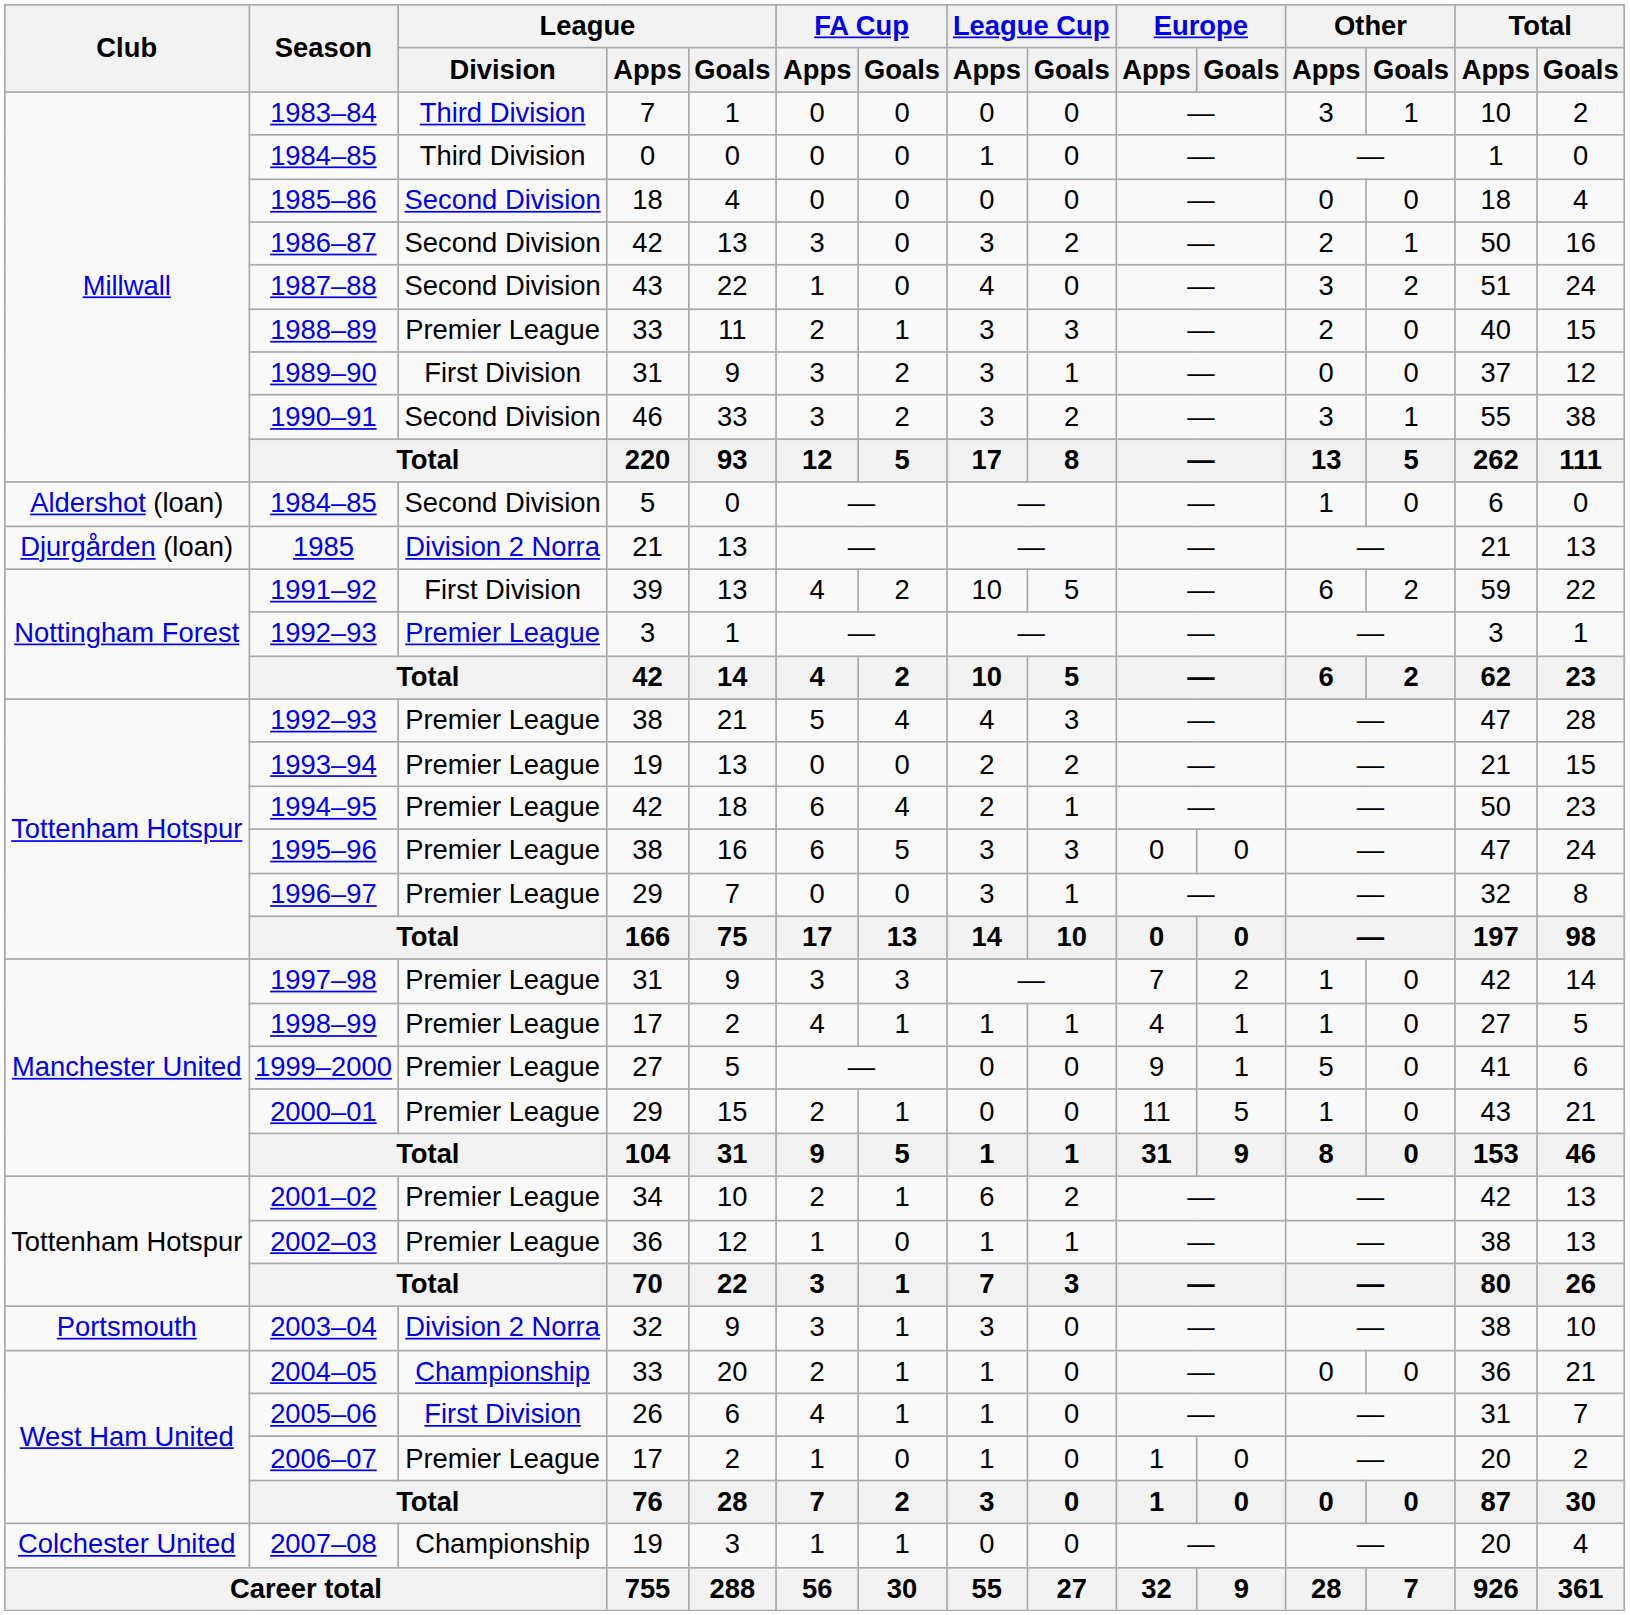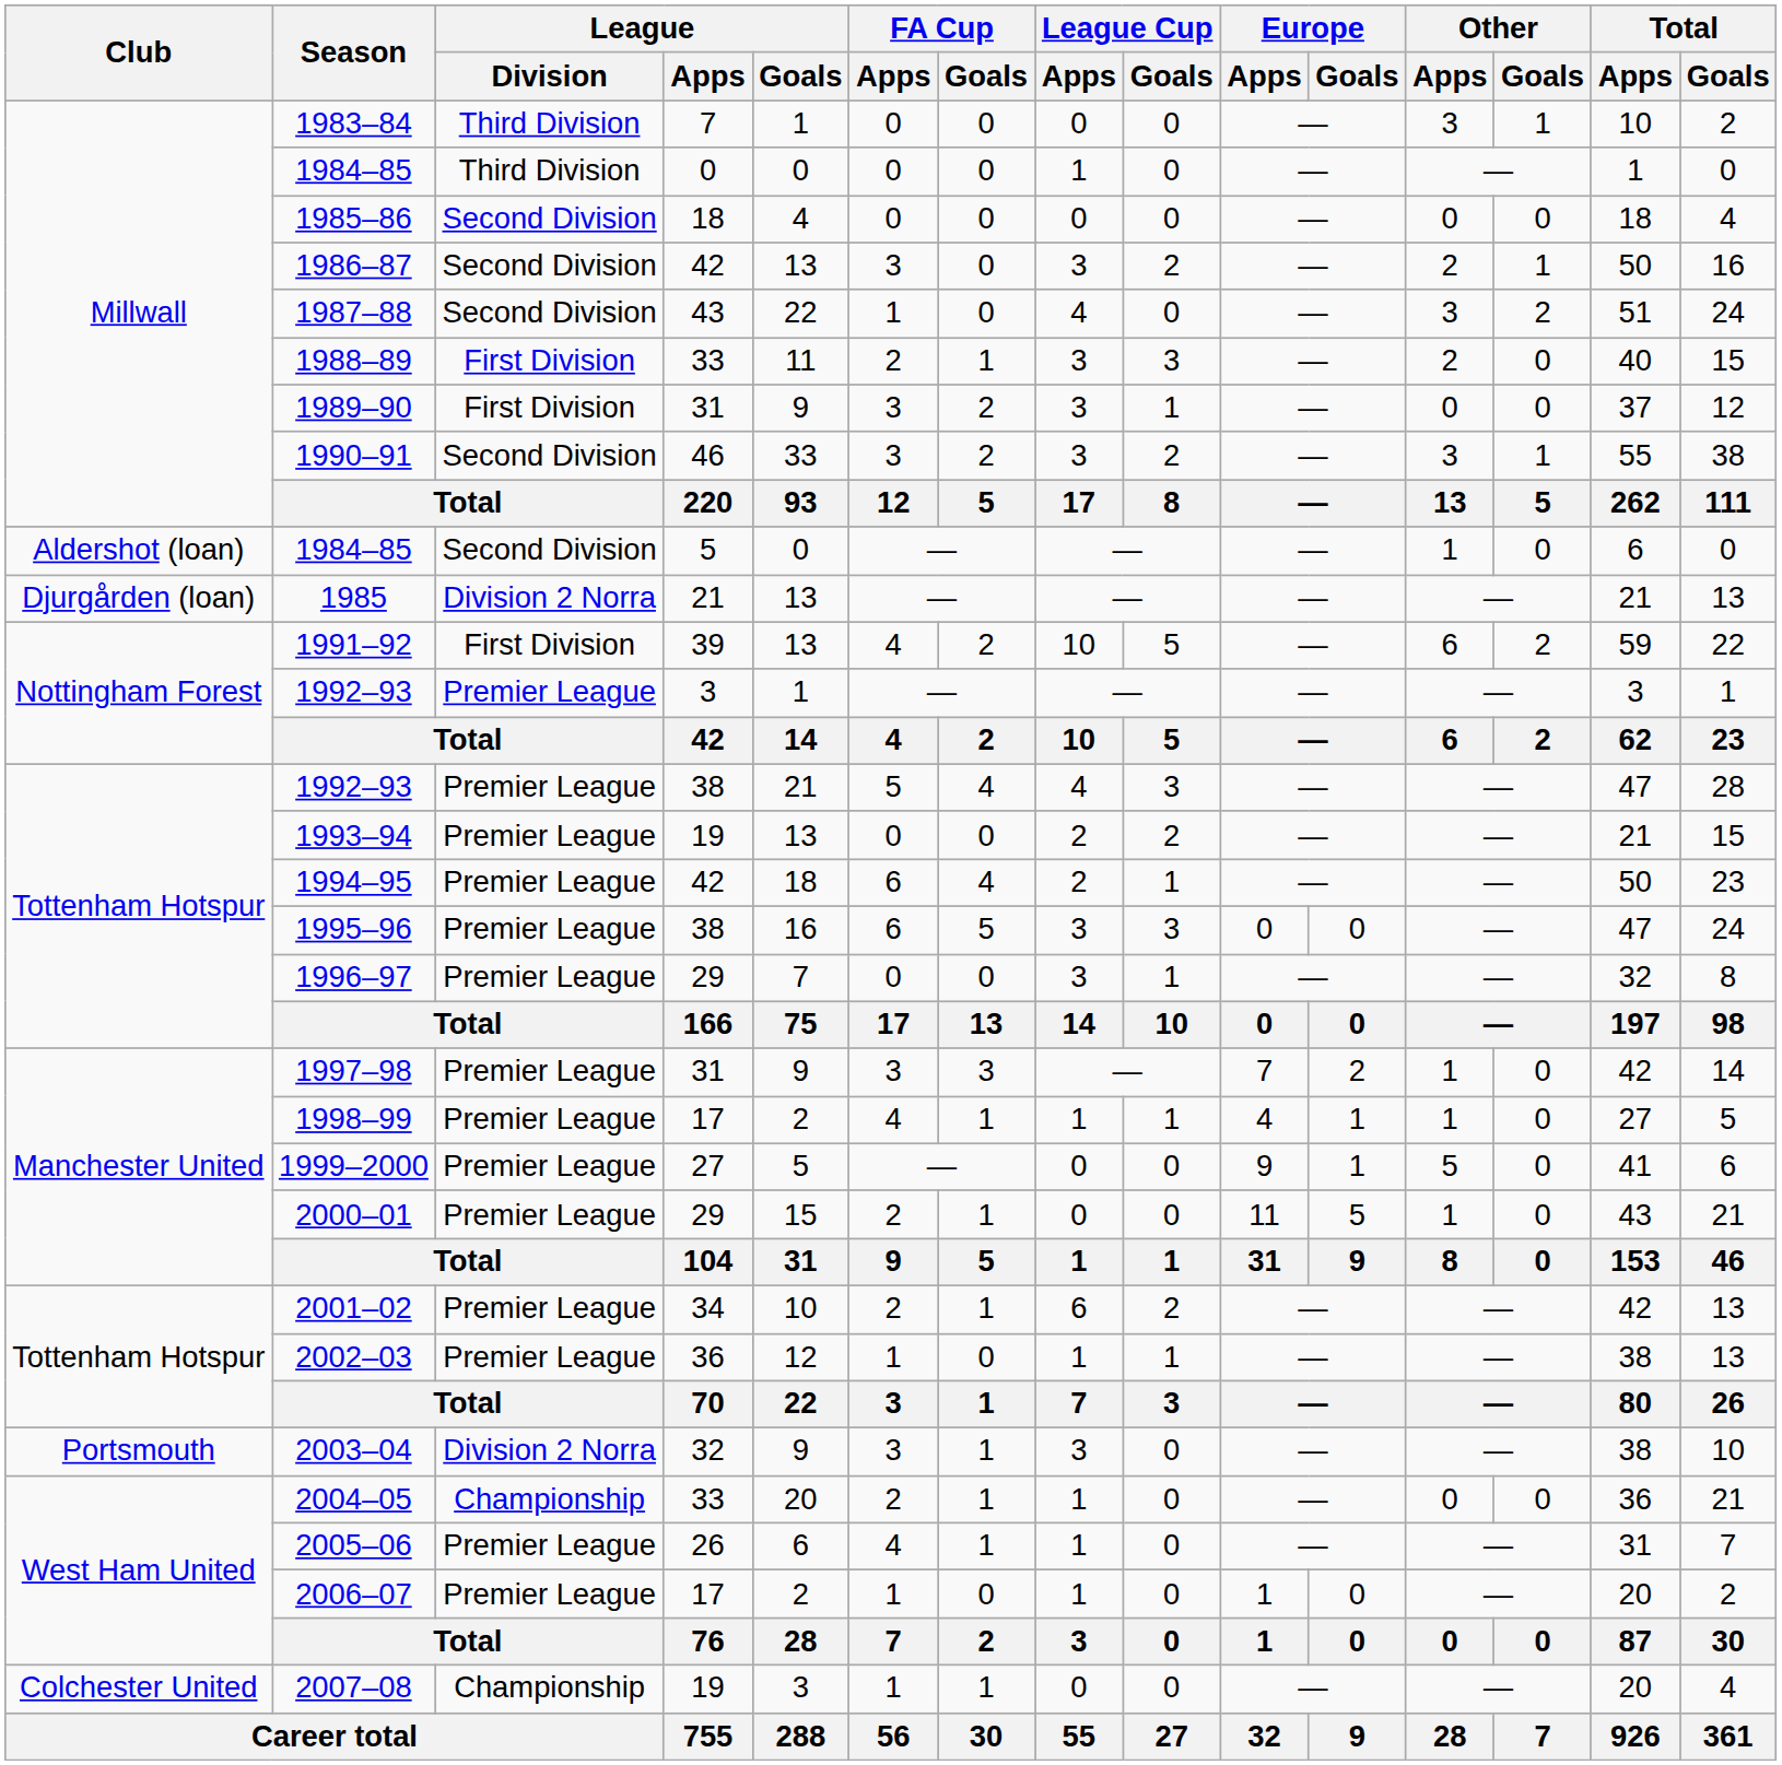 <table class="wikitable" style="text-align:center">
 <tr>
 <th rowspan="2">Club</th>
 <th rowspan="2">Season</th>
 <th colspan="3">League</th>
 <th colspan="2"><a href='#'>FA Cup</a></th>
 <th colspan="2"><a href='#'>League Cup</a></th>
 <th colspan="2"><a href='#'>Europe</a></th>
 <th colspan="2">Other</th>
 <th colspan="2">Total</th>
 </tr>
 <tr>
 <th>Division</th>
 <th>Apps</th>
 <th>Goals</th>
 <th>Apps</th>
 <th>Goals</th>
 <th>Apps</th>
 <th>Goals</th>
 <th>Apps</th>
 <th>Goals</th>
 <th>Apps</th>
 <th>Goals</th>
 <th>Apps</th>
 <th>Goals</th>
 </tr>
 <tr>
 <td rowspan="9"><a href='#'>Millwall</a></td>
 <td><a href='#'>1983–84</a></td>
 <td><a href='#'>Third Division</a></td>
 <td>7</td>
 <td>1</td>
 <td>0</td>
 <td>0</td>
 <td>0</td>
 <td>0</td>
 <td colspan="2">—</td>
 <td>3</td>
 <td>1</td>
 <td>10</td>
 <td>2</td>
 </tr>
 <tr>
 <td><a href='#'>1984–85</a></td>
 <td>Third Division</td>
 <td>0</td>
 <td>0</td>
 <td>0</td>
 <td>0</td>
 <td>1</td>
 <td>0</td>
 <td colspan="2">—</td>
 <td colspan="2">—</td>
 <td>1</td>
 <td>0</td>
 </tr>
 <tr>
 <td><a href='#'>1985–86</a></td>
 <td><a href='#'>Second Division</a></td>
 <td>18</td>
 <td>4</td>
 <td>0</td>
 <td>0</td>
 <td>0</td>
 <td>0</td>
 <td colspan="2">—</td>
 <td>0</td>
 <td>0</td>
 <td>18</td>
 <td>4</td>
 </tr>
 <tr>
 <td><a href='#'>1986–87</a></td>
 <td>Second Division</td>
 <td>42</td>
 <td>13</td>
 <td>3</td>
 <td>0</td>
 <td>3</td>
 <td>2</td>
 <td colspan="2">—</td>
 <td>2</td>
 <td>1</td>
 <td>50</td>
 <td>16</td>
 </tr>
 <tr>
 <td><a href='#'>1987–88</a></td>
 <td>Second Division</td>
 <td>43</td>
 <td>22</td>
 <td>1</td>
 <td>0</td>
 <td>4</td>
 <td>0</td>
 <td colspan="2">—</td>
 <td>3</td>
 <td>2</td>
 <td>51</td>
 <td>24</td>
 </tr>
 <tr>
 <td><a href='#'>1988–89</a></td>
-<td>Premier League</td>
+<td><a href='#'>First Division</a></td>
 <td>33</td>
 <td>11</td>
 <td>2</td>
 <td>1</td>
 <td>3</td>
 <td>3</td>
 <td colspan="2">—</td>
 <td>2</td>
 <td>0</td>
 <td>40</td>
 <td>15</td>
 </tr>
 <tr>
 <td><a href='#'>1989–90</a></td>
 <td>First Division</td>
 <td>31</td>
 <td>9</td>
 <td>3</td>
 <td>2</td>
 <td>3</td>
 <td>1</td>
 <td colspan="2">—</td>
 <td>0</td>
 <td>0</td>
 <td>37</td>
 <td>12</td>
 </tr>
 <tr>
 <td><a href='#'>1990–91</a></td>
 <td>Second Division</td>
 <td>46</td>
 <td>33</td>
 <td>3</td>
 <td>2</td>
 <td>3</td>
 <td>2</td>
 <td colspan="2">—</td>
 <td>3</td>
 <td>1</td>
 <td>55</td>
 <td>38</td>
 </tr>
 <tr>
 <th colspan="2">Total</th>
 <th>220</th>
 <th>93</th>
 <th>12</th>
 <th>5</th>
 <th>17</th>
 <th>8</th>
 <th colspan="2">—</th>
 <th>13</th>
 <th>5</th>
 <th>262</th>
 <th>111</th>
 </tr>
 <tr>
 <td><a href='#'>Aldershot</a> (loan)</td>
 <td><a href='#'>1984–85</a></td>
 <td>Second Division</td>
 <td>5</td>
 <td>0</td>
 <td colspan="2">—</td>
 <td colspan="2">—</td>
 <td colspan="2">—</td>
 <td>1</td>
 <td>0</td>
 <td>6</td>
 <td>0</td>
 </tr>
 <tr>
 <td><a href='#'>Djurgården</a> (loan)</td>
 <td><a href='#'>1985</a></td>
 <td><a href='#'>Division 2 Norra</a></td>
 <td>21</td>
 <td>13</td>
 <td colspan="2">—</td>
 <td colspan="2">—</td>
 <td colspan="2">—</td>
 <td colspan="2">—</td>
 <td>21</td>
 <td>13</td>
 </tr>
 <tr>
 <td rowspan="3"><a href='#'>Nottingham Forest</a></td>
 <td><a href='#'>1991–92</a></td>
 <td>First Division</td>
 <td>39</td>
 <td>13</td>
 <td>4</td>
 <td>2</td>
 <td>10</td>
 <td>5</td>
 <td colspan="2">—</td>
 <td>6</td>
 <td>2</td>
 <td>59</td>
 <td>22</td>
 </tr>
 <tr>
 <td><a href='#'>1992–93</a></td>
 <td><a href='#'>Premier League</a></td>
 <td>3</td>
 <td>1</td>
 <td colspan="2">—</td>
 <td colspan="2">—</td>
 <td colspan="2">—</td>
 <td colspan="2">—</td>
 <td>3</td>
 <td>1</td>
 </tr>
 <tr>
 <th colspan="2">Total</th>
 <th>42</th>
 <th>14</th>
 <th>4</th>
 <th>2</th>
 <th>10</th>
 <th>5</th>
 <th colspan="2">—</th>
 <th>6</th>
 <th>2</th>
 <th>62</th>
 <th>23</th>
 </tr>
 <tr>
 <td rowspan="6"><a href='#'>Tottenham Hotspur</a></td>
 <td><a href='#'>1992–93</a></td>
 <td>Premier League</td>
 <td>38</td>
 <td>21</td>
 <td>5</td>
 <td>4</td>
 <td>4</td>
 <td>3</td>
 <td colspan="2">—</td>
 <td colspan="2">—</td>
 <td>47</td>
 <td>28</td>
 </tr>
 <tr>
 <td><a href='#'>1993–94</a></td>
 <td>Premier League</td>
 <td>19</td>
 <td>13</td>
 <td>0</td>
 <td>0</td>
 <td>2</td>
 <td>2</td>
 <td colspan="2">—</td>
 <td colspan="2">—</td>
 <td>21</td>
 <td>15</td>
 </tr>
 <tr>
 <td><a href='#'>1994–95</a></td>
 <td>Premier League</td>
 <td>42</td>
 <td>18</td>
 <td>6</td>
 <td>4</td>
 <td>2</td>
 <td>1</td>
 <td colspan="2">—</td>
 <td colspan="2">—</td>
 <td>50</td>
 <td>23</td>
 </tr>
 <tr>
 <td><a href='#'>1995–96</a></td>
 <td>Premier League</td>
 <td>38</td>
 <td>16</td>
 <td>6</td>
 <td>5</td>
 <td>3</td>
 <td>3</td>
 <td>0</td>
 <td>0</td>
 <td colspan="2">—</td>
 <td>47</td>
 <td>24</td>
 </tr>
 <tr>
 <td><a href='#'>1996–97</a></td>
 <td>Premier League</td>
 <td>29</td>
 <td>7</td>
 <td>0</td>
 <td>0</td>
 <td>3</td>
 <td>1</td>
 <td colspan="2">—</td>
 <td colspan="2">—</td>
 <td>32</td>
 <td>8</td>
 </tr>
 <tr>
 <th colspan="2">Total</th>
 <th>166</th>
 <th>75</th>
 <th>17</th>
 <th>13</th>
 <th>14</th>
 <th>10</th>
 <th>0</th>
 <th>0</th>
 <th colspan="2">—</th>
 <th>197</th>
 <th>98</th>
 </tr>
 <tr>
 <td rowspan="5"><a href='#'>Manchester United</a></td>
 <td><a href='#'>1997–98</a></td>
 <td>Premier League</td>
 <td>31</td>
 <td>9</td>
 <td>3</td>
 <td>3</td>
 <td colspan="2">—</td>
 <td>7</td>
 <td>2</td>
 <td>1</td>
 <td>0</td>
 <td>42</td>
 <td>14</td>
 </tr>
 <tr>
 <td><a href='#'>1998–99</a></td>
 <td>Premier League</td>
 <td>17</td>
 <td>2</td>
 <td>4</td>
 <td>1</td>
 <td>1</td>
 <td>1</td>
 <td>4</td>
 <td>1</td>
 <td>1</td>
 <td>0</td>
 <td>27</td>
 <td>5</td>
 </tr>
 <tr>
 <td><a href='#'>1999–2000</a></td>
 <td>Premier League</td>
 <td>27</td>
 <td>5</td>
 <td colspan="2">—</td>
 <td>0</td>
 <td>0</td>
 <td>9</td>
 <td>1</td>
 <td>5</td>
 <td>0</td>
 <td>41</td>
 <td>6</td>
 </tr>
 <tr>
 <td><a href='#'>2000–01</a></td>
 <td>Premier League</td>
 <td>29</td>
 <td>15</td>
 <td>2</td>
 <td>1</td>
 <td>0</td>
 <td>0</td>
 <td>11</td>
 <td>5</td>
 <td>1</td>
 <td>0</td>
 <td>43</td>
 <td>21</td>
 </tr>
 <tr>
 <th colspan="2">Total</th>
 <th>104</th>
 <th>31</th>
 <th>9</th>
 <th>5</th>
 <th>1</th>
 <th>1</th>
 <th>31</th>
 <th>9</th>
 <th>8</th>
 <th>0</th>
 <th>153</th>
 <th>46</th>
 </tr>
 <tr>
 <td rowspan="3">Tottenham Hotspur</td>
 <td><a href='#'>2001–02</a></td>
 <td>Premier League</td>
 <td>34</td>
 <td>10</td>
 <td>2</td>
 <td>1</td>
 <td>6</td>
 <td>2</td>
 <td colspan="2">—</td>
 <td colspan="2">—</td>
 <td>42</td>
 <td>13</td>
 </tr>
 <tr>
 <td><a href='#'>2002–03</a></td>
 <td>Premier League</td>
 <td>36</td>
 <td>12</td>
 <td>1</td>
 <td>0</td>
 <td>1</td>
 <td>1</td>
 <td colspan="2">—</td>
 <td colspan="2">—</td>
 <td>38</td>
 <td>13</td>
 </tr>
 <tr>
 <th colspan="2">Total</th>
 <th>70</th>
 <th>22</th>
 <th>3</th>
 <th>1</th>
 <th>7</th>
 <th>3</th>
 <th colspan="2">—</th>
 <th colspan="2">—</th>
 <th>80</th>
 <th>26</th>
 </tr>
 <tr>
 <td><a href='#'>Portsmouth</a></td>
 <td><a href='#'>2003–04</a></td>
 <td><a href='#'>Division 2 Norra</a></td>
 <td>32</td>
 <td>9</td>
 <td>3</td>
 <td>1</td>
 <td>3</td>
 <td>0</td>
 <td colspan="2">—</td>
 <td colspan="2">—</td>
 <td>38</td>
 <td>10</td>
 </tr>
 <tr>
 <td rowspan="4"><a href='#'>West Ham United</a></td>
 <td><a href='#'>2004–05</a></td>
 <td><a href='#'>Championship</a></td>
 <td>33</td>
 <td>20</td>
 <td>2</td>
 <td>1</td>
 <td>1</td>
 <td>0</td>
 <td colspan="2">—</td>
 <td>0</td>
 <td>0</td>
 <td>36</td>
 <td>21</td>
 </tr>
 <tr>
 <td><a href='#'>2005–06</a></td>
-<td><a href='#'>First Division</a></td>
+<td>Premier League</td>
 <td>26</td>
 <td>6</td>
 <td>4</td>
 <td>1</td>
 <td>1</td>
 <td>0</td>
 <td colspan="2">—</td>
 <td colspan="2">—</td>
 <td>31</td>
 <td>7</td>
 </tr>
 <tr>
 <td><a href='#'>2006–07</a></td>
 <td>Premier League</td>
 <td>17</td>
 <td>2</td>
 <td>1</td>
 <td>0</td>
 <td>1</td>
 <td>0</td>
 <td>1</td>
 <td>0</td>
 <td colspan="2">—</td>
 <td>20</td>
 <td>2</td>
 </tr>
 <tr>
 <th colspan="2">Total</th>
 <th>76</th>
 <th>28</th>
 <th>7</th>
 <th>2</th>
 <th>3</th>
 <th>0</th>
 <th>1</th>
 <th>0</th>
 <th>0</th>
 <th>0</th>
 <th>87</th>
 <th>30</th>
 </tr>
 <tr>
 <td><a href='#'>Colchester United</a></td>
 <td><a href='#'>2007–08</a></td>
 <td>Championship</td>
 <td>19</td>
 <td>3</td>
 <td>1</td>
 <td>1</td>
 <td>0</td>
 <td>0</td>
 <td colspan="2">—</td>
 <td colspan="2">—</td>
 <td>20</td>
 <td>4</td>
 </tr>
 <tr>
 <th colspan="3">Career total</th>
 <th>755</th>
 <th>288</th>
 <th>56</th>
 <th>30</th>
 <th>55</th>
 <th>27</th>
 <th>32</th>
 <th>9</th>
 <th>28</th>
 <th>7</th>
 <th>926</th>
 <th>361</th>
 </tr>
 </table>
